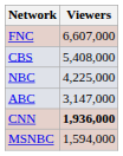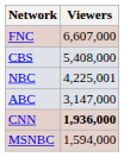 <table class="wikitable">
 <tr>
 <th>Network</th>
 <th>Viewers</th>
 </tr>
 <tr style="background:#e5d1cb;">
 <td><a href='#'>FNC</a></td>
 <td>6,607,000</td>
 </tr>
 <tr style="background:#dfe2e9;">
 <td><a href='#'>CBS</a></td>
 <td>5,408,000</td>
 </tr>
 <tr style="background:#dfe2e9;">
 <td><a href='#'>NBC</a></td>
-<td>4,225,000</td>
+<td>4,225,001</td>
 </tr>
 <tr style="background:#dfe2e9;">
 <td><a href='#'>ABC</a></td>
 <td>3,147,000</td>
 </tr>
 <tr style="background:#e5d1cb;">
 <td><a href='#'>CNN</a></td>
 <td><strong>1,936,000</strong></td>
 </tr>
 <tr style="background:#e5d1cb;">
 <td><a href='#'>MSNBC</a></td>
 <td>1,594,000</td>
 </tr>
 </table>
